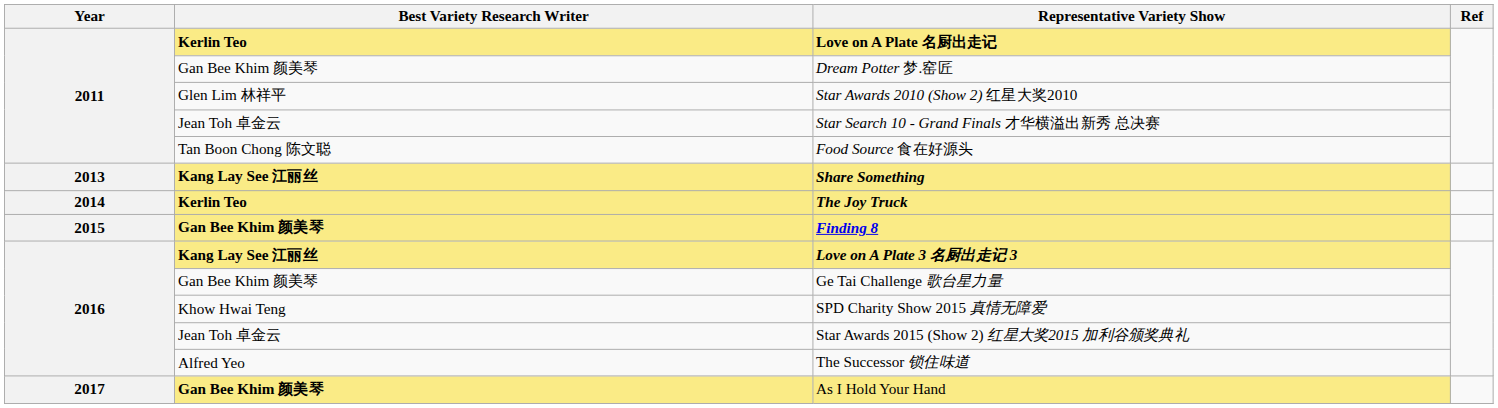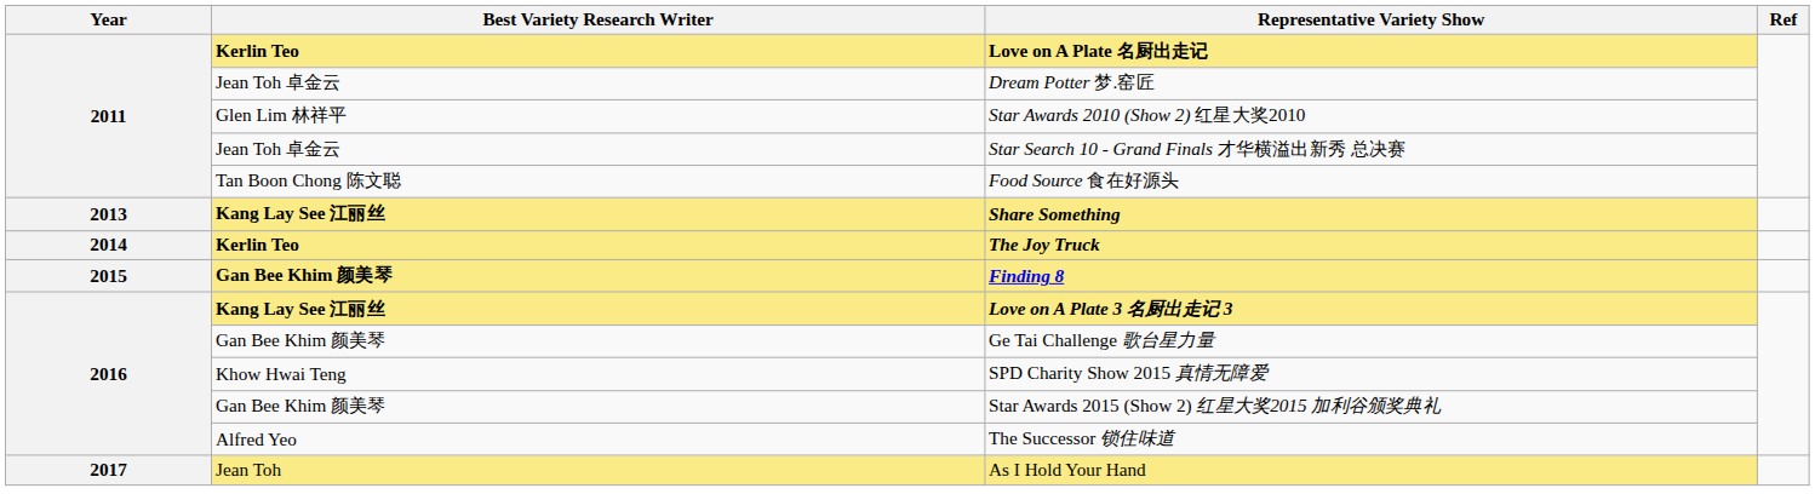 <table class="wikitable sortable">
 <tr>
 <th scope="col" style="width:8%;">Year</th>
 <th scope="col" style="width:30%;"><strong>Best Variety Research Writer</strong></th>
 <th scope="col" style="width:30%;">Representative Variety Show</th>
 <th scope="col" class="unsortable" style="width:2%;">Ref</th>
 </tr>
 <tr>
 <th rowspan="5">2011</th>
 <td style="background:#FAEB86;"><strong>Kerlin Teo</strong></td>
 <td style="background:#FAEB86;"><strong>Love on A Plate 名厨出走记</strong></td>
 <td rowspan="5"></td>
 </tr>
 <tr>
-<td>Gan Bee Khim 颜美琴</td>
+<td>Jean Toh 卓金云</td>
 <td><em>Dream Potter</em> 梦.窑匠</td>
 </tr>
 <tr>
 <td>Glen Lim 林祥平</td>
 <td><em>Star Awards 2010 (Show 2)</em> 红星大奖2010</td>
 </tr>
 <tr>
 <td>Jean Toh 卓金云</td>
 <td><em>Star Search 10 - Grand Finals</em> 才华横溢出新秀 总决赛</td>
 </tr>
 <tr>
 <td>Tan Boon Chong 陈文聪</td>
 <td><em>Food Source</em> 食在好源头</td>
 </tr>
 <tr>
 <th>2013</th>
 <td style="background:#FAEB86;"><strong>Kang Lay See 江丽丝</strong></td>
 <td style="background:#FAEB86;"><strong><em>Share Something</em></strong></td>
 <td></td>
 </tr>
 <tr>
 <th>2014</th>
 <td style="background:#FAEB86;"><strong>Kerlin Teo</strong></td>
 <td style="background:#FAEB86;"><strong><em>The Joy Truck</em></strong></td>
 <td></td>
 </tr>
 <tr>
 <th>2015</th>
 <td style="background:#FAEB86;"><strong>Gan Bee Khim 颜美琴</strong></td>
 <td style="background:#FAEB86;"><strong><em><a href='#'>Finding 8</a></em></strong></td>
 <td></td>
 </tr>
 <tr>
 <th rowspan="5">2016</th>
 <td style="background:#FAEB86;"><strong>Kang Lay See 江丽丝</strong></td>
 <td style="background:#FAEB86;"><strong><em>Love on A Plate 3<em> 名厨出走记 3<strong></td>
 <td rowspan="5"></td>
 </tr>
 <tr>
 <td>Gan Bee Khim 颜美琴</td>
 <td></em>Ge Tai Challenge<em> 歌台星力量</td>
 </tr>
 <tr>
 <td>Khow Hwai Teng</td>
 <td></em>SPD Charity Show 2015<em> 真情无障爱</td>
 </tr>
 <tr>
-<td>Jean Toh 卓金云</td>
+<td>Gan Bee Khim 颜美琴</td>
 <td></em>Star Awards 2015 (Show 2)<em> 红星大奖2015 加利谷颁奖典礼</td>
 </tr>
 <tr>
 <td>Alfred Yeo</td>
 <td></em>The Successor<em> 锁住味道</td>
 </tr>
 <tr>
 <th>2017</th>
-<td style="background:#FAEB86;"><strong>Gan Bee Khim 颜美琴</strong></td>
+<td style="background:#FAEB86;"></strong>Jean Toh<strong></td>
 <td style="background:#FAEB86;"></em></strong>As I Hold Your Hand<strong><em></td>
 <td></td>
 </tr>
 </table>
